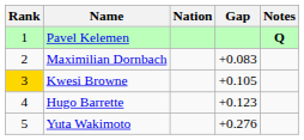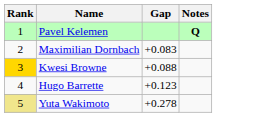 <table class="wikitable sortable" style="text-align:center">
 <tr>
 <th>Rank</th>
 <th>Name</th>
-<th>Nation</th>
 <th>Gap</th>
 <th>Notes</th>
 </tr>
 <tr bgcolor=bbffbb>
 <td>1</td>
 <td align=left><a href='#'>Pavel Kelemen</a></td>
-<td align=left></td>
 <td></td>
 <td><strong>Q</strong></td>
 </tr>
 <tr>
 <td>2</td>
 <td align=left><a href='#'>Maximilian Dornbach</a></td>
-<td align=left></td>
 <td>+0.083</td>
 <td></td>
 </tr>
 <tr>
 <td style="background: gold;">3</td>
 <td align=left><a href='#'>Kwesi Browne</a></td>
-<td align=left></td>
-<td>+0.105</td>
+<td>+0.088</td>
 <td></td>
 </tr>
 <tr>
 <td>4</td>
 <td align=left><a href='#'>Hugo Barrette</a></td>
-<td align=left></td>
 <td>+0.123</td>
 <td></td>
 </tr>
 <tr>
-<td>5</td>
+<td style="background: khaki;">5</td>
 <td align=left><a href='#'>Yuta Wakimoto</a></td>
-<td align=left></td>
-<td>+0.276</td>
+<td>+0.278</td>
 <td></td>
 </tr>
 </table>
